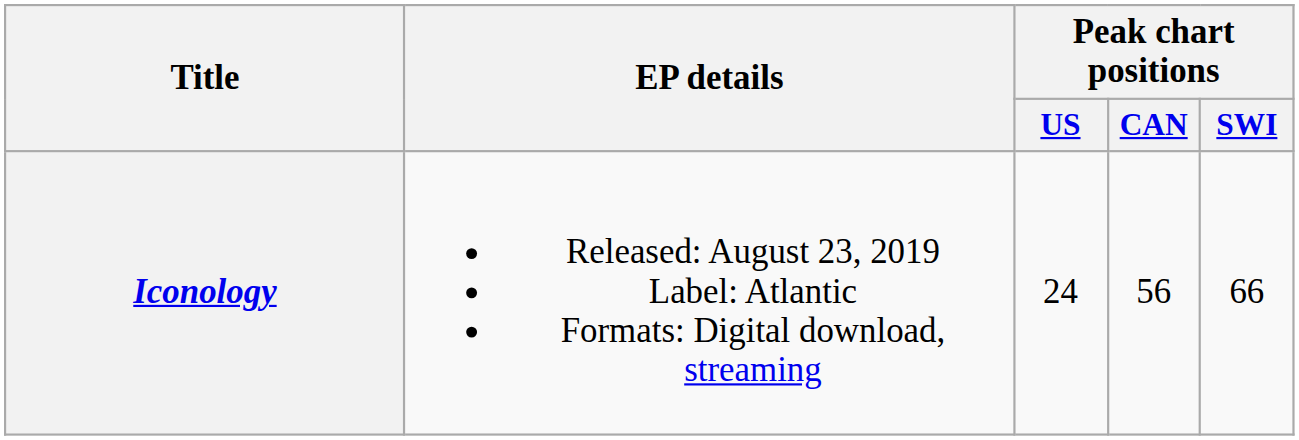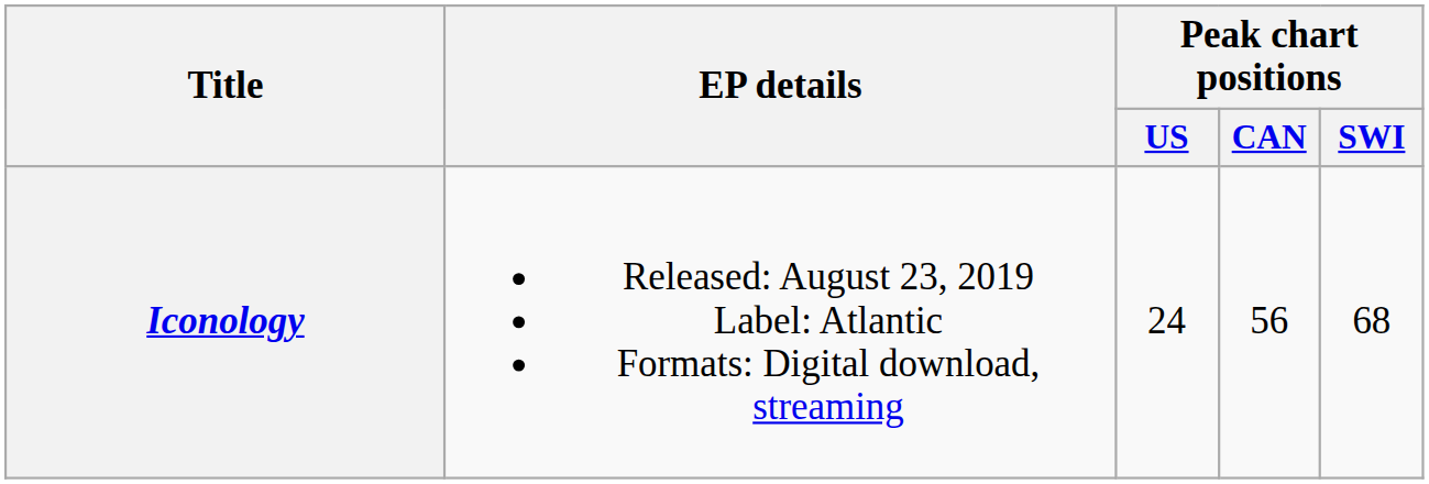 <table class="wikitable plainrowheaders" style="text-align:center;">
 <tr>
 <th scope="col" rowspan="2" style="width:11em;">Title</th>
 <th scope="col" rowspan="2" style="width:17em;">EP details</th>
 <th scope="col" colspan="3">Peak chart positions</th>
 </tr>
 <tr>
 <th style="width:2.5em;font-size:90%;"><a href='#'>US</a><br></th>
 <th style="width:2.5em;font-size:90%;"><a href='#'>CAN</a><br></th>
 <th style="width:2.5em;font-size:90%;"><a href='#'>SWI</a><br></th>
 </tr>
 <tr>
 <th scope="row"><em><a href='#'>Iconology</a></em></th>
 <td><br><ul><li>Released: August 23, 2019</li><li>Label: Atlantic</li><li>Formats: Digital download, <a href='#'>streaming</a></li></ul></td>
 <td>24</td>
 <td>56</td>
-<td>66</td>
+<td>68</td>
 </tr>
 </table>
